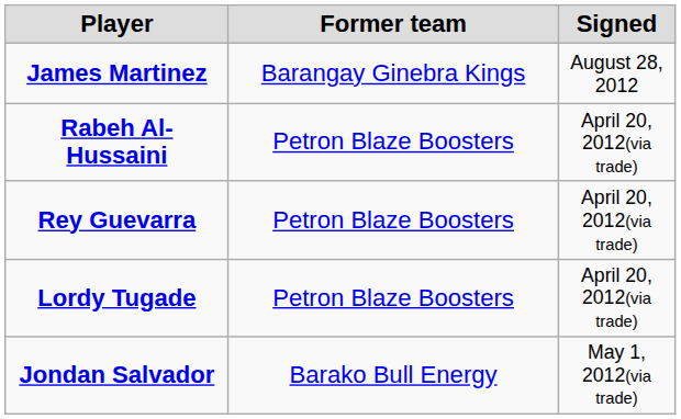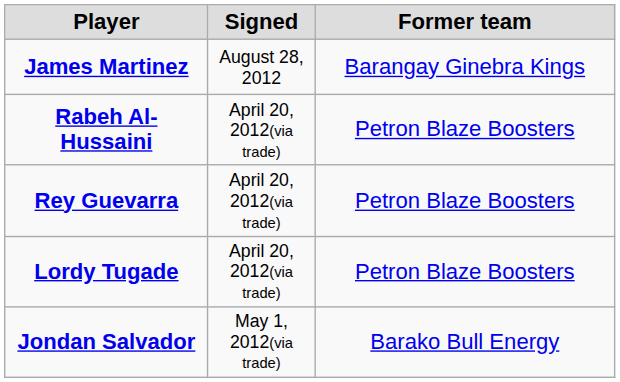 <table class="wikitable" style="text-align: center">
 <tr align="center" bgcolor="#dddddd">
 <td style="width:140px"><strong>Player</strong></td>
+<td style="width:70px"><strong>Signed</strong></td>
 <td style="width:210px"><strong>Former team</strong></td>
-<td style="width:70px"><strong>Signed</strong></td>
 </tr>
 <tr style="height:40px">
 <td><strong><a href='#'>James Martinez</a></strong></td>
+<td style="font-size: 80%">August 28, 2012</td>
 <td><a href='#'>Barangay Ginebra Kings</a></td>
-<td style="font-size: 80%">August 28, 2012</td>
 </tr>
 <tr style="height:40px">
 <td><strong><a href='#'>Rabeh Al-Hussaini</a></strong></td>
+<td style="font-size: 80%">April 20, 2012<small>(via trade)</small></td>
 <td><a href='#'>Petron Blaze Boosters</a></td>
-<td style="font-size: 80%">April 20, 2012<small>(via trade)</small></td>
 </tr>
 <tr style="height:40px">
 <td><strong><a href='#'>Rey Guevarra</a></strong></td>
+<td style="font-size: 80%">April 20, 2012<small>(via trade)</small></td>
 <td><a href='#'>Petron Blaze Boosters</a></td>
-<td style="font-size: 80%">April 20, 2012<small>(via trade)</small></td>
 </tr>
 <tr style="height:40px">
 <td><strong><a href='#'>Lordy Tugade</a></strong></td>
+<td style="font-size: 80%">April 20, 2012<small>(via trade)</small></td>
 <td><a href='#'>Petron Blaze Boosters</a></td>
-<td style="font-size: 80%">April 20, 2012<small>(via trade)</small></td>
 </tr>
 <tr style="height:40px">
 <td><strong><a href='#'>Jondan Salvador</a></strong></td>
+<td style="font-size: 80%">May 1, 2012<small>(via trade)</small></td>
 <td><a href='#'>Barako Bull Energy</a></td>
-<td style="font-size: 80%">May 1, 2012<small>(via trade)</small></td>
 </tr>
 </table>
